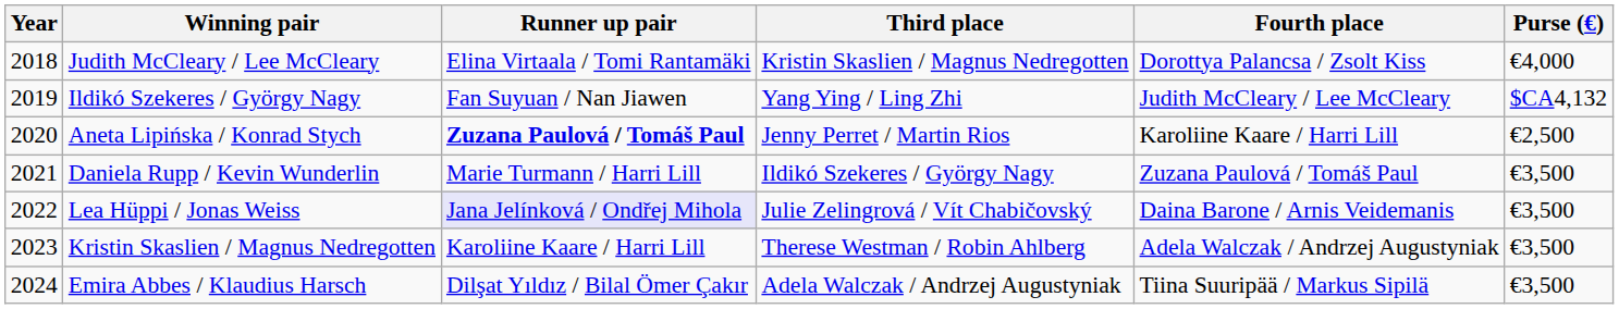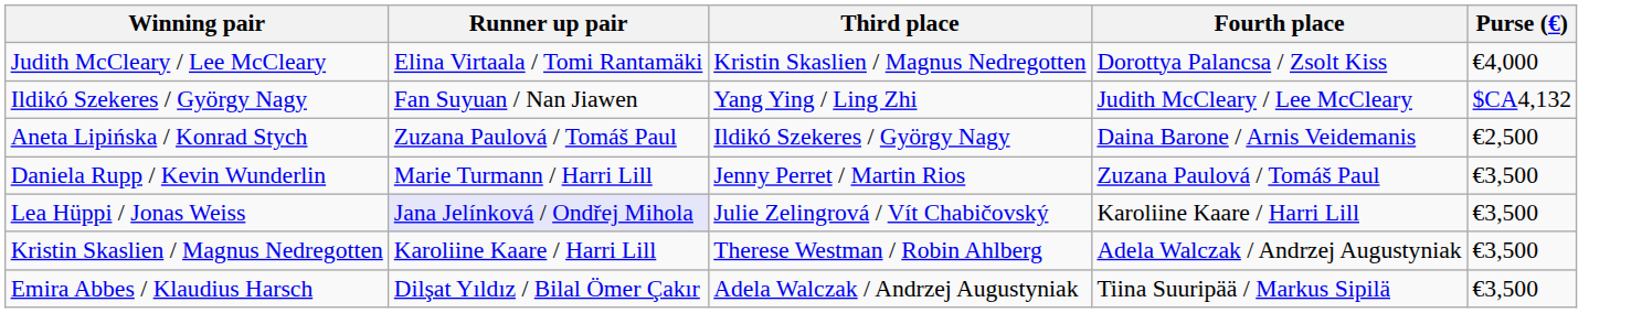 <table class="wikitable">
 <tr>
-<th scope="col">Year</th>
 <th scope="col">Winning pair</th>
 <th scope="col">Runner up pair</th>
 <th scope="col">Third place</th>
 <th scope="col">Fourth place</th>
 <th scope="col">Purse (<a href='#'>€</a>)</th>
 </tr>
 <tr>
-<td>2018</td>
 <td> <a href='#'>Judith McCleary</a> / <a href='#'>Lee McCleary</a></td>
 <td> <a href='#'>Elina Virtaala</a> / <a href='#'>Tomi Rantamäki</a></td>
 <td> <a href='#'>Kristin Skaslien</a> / <a href='#'>Magnus Nedregotten</a></td>
 <td> <a href='#'>Dorottya Palancsa</a> / <a href='#'>Zsolt Kiss</a></td>
 <td>€4,000</td>
 </tr>
 <tr>
-<td>2019</td>
 <td> <a href='#'>Ildikó Szekeres</a> / <a href='#'>György Nagy</a></td>
 <td> <a href='#'>Fan Suyuan</a> / Nan Jiawen</td>
 <td> <a href='#'>Yang Ying</a> / <a href='#'>Ling Zhi</a></td>
 <td> <a href='#'>Judith McCleary</a> / <a href='#'>Lee McCleary</a></td>
 <td><a href='#'>$CA</a>4,132</td>
 </tr>
 <tr>
-<td>2020</td>
 <td> <a href='#'>Aneta Lipińska</a> / <a href='#'>Konrad Stych</a></td>
-<td><strong> <a href='#'>Zuzana Paulová</a> / <a href='#'>Tomáš Paul</a></strong></td>
-<td> <a href='#'>Jenny Perret</a> / <a href='#'>Martin Rios</a></td>
-<td> Karoliine Kaare / <a href='#'>Harri Lill</a></td>
+<td> <a href='#'>Zuzana Paulová</a> / <a href='#'>Tomáš Paul</a></td>
+<td> <a href='#'>Ildikó Szekeres</a> / <a href='#'>György Nagy</a></td>
+<td> <a href='#'>Daina Barone</a> / <a href='#'>Arnis Veidemanis</a></td>
 <td>€2,500</td>
 </tr>
 <tr>
-<td>2021</td>
 <td> <a href='#'>Daniela Rupp</a> / <a href='#'>Kevin Wunderlin</a></td>
 <td> <a href='#'>Marie Turmann</a> / <a href='#'>Harri Lill</a></td>
-<td> <a href='#'>Ildikó Szekeres</a> / <a href='#'>György Nagy</a></td>
+<td> <a href='#'>Jenny Perret</a> / <a href='#'>Martin Rios</a></td>
 <td> <a href='#'>Zuzana Paulová</a> / <a href='#'>Tomáš Paul</a></td>
 <td>€3,500</td>
 </tr>
 <tr>
-<td>2022</td>
 <td> <a href='#'>Lea Hüppi</a> / <a href='#'>Jonas Weiss</a></td>
 <td style="background: lavender;"> <a href='#'>Jana Jelínková</a> / <a href='#'>Ondřej Mihola</a></td>
 <td> <a href='#'>Julie Zelingrová</a> / <a href='#'>Vít Chabičovský</a></td>
-<td> <a href='#'>Daina Barone</a> / <a href='#'>Arnis Veidemanis</a></td>
+<td> Karoliine Kaare / <a href='#'>Harri Lill</a></td>
 <td>€3,500</td>
 </tr>
 <tr>
-<td>2023</td>
 <td> <a href='#'>Kristin Skaslien</a> / <a href='#'>Magnus Nedregotten</a></td>
 <td> <a href='#'>Karoliine Kaare</a> / <a href='#'>Harri Lill</a></td>
 <td> <a href='#'>Therese Westman</a> / <a href='#'>Robin Ahlberg</a></td>
 <td> <a href='#'>Adela Walczak</a> / Andrzej Augustyniak</td>
 <td>€3,500</td>
 </tr>
 <tr>
-<td>2024</td>
 <td> <a href='#'>Emira Abbes</a> / <a href='#'>Klaudius Harsch</a></td>
 <td> <a href='#'>Dilşat Yıldız</a> / <a href='#'>Bilal Ömer Çakır</a></td>
 <td> <a href='#'>Adela Walczak</a> / Andrzej Augustyniak</td>
 <td> Tiina Suuripää / <a href='#'>Markus Sipilä</a></td>
 <td>€3,500</td>
 </tr>
 </table>
